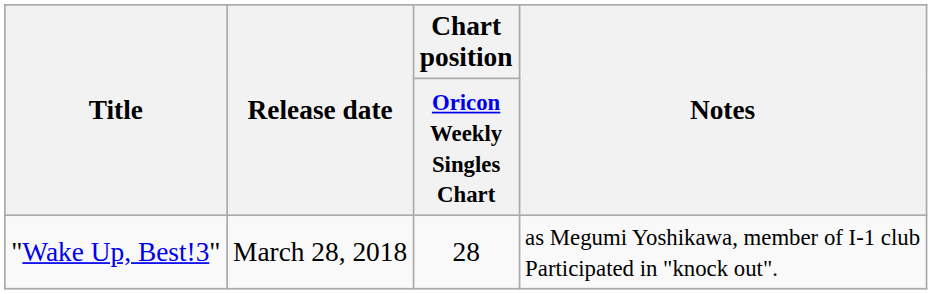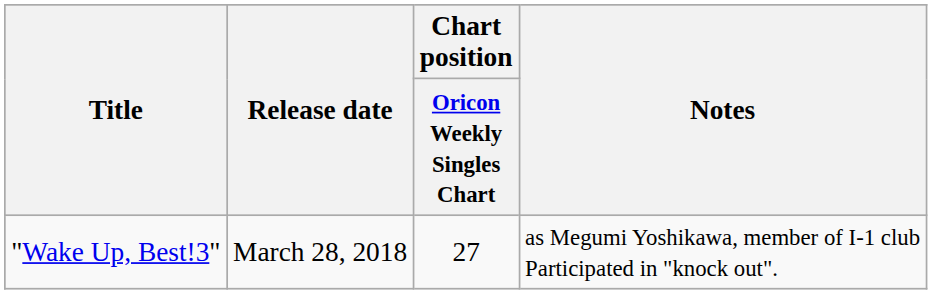 <table class="wikitable">
 <tr>
 <th rowspan="2">Title</th>
 <th rowspan="2">Release date</th>
 <th>Chart<br>position</th>
 <th rowspan="2">Notes</th>
 </tr>
 <tr>
 <th><small><a href='#'>Oricon</a><br>Weekly<br>Singles<br>Chart</small></th>
 </tr>
 <tr>
 <td align="left">"<a href='#'>Wake Up, Best!3</a>"</td>
 <td align="right">March 28, 2018</td>
-<td align="center">28</td>
+<td align="center">27</td>
 <td><small>as Megumi Yoshikawa, member of I-1 club<br>Participated in "knock out".</small></td>
 </tr>
 </table>
